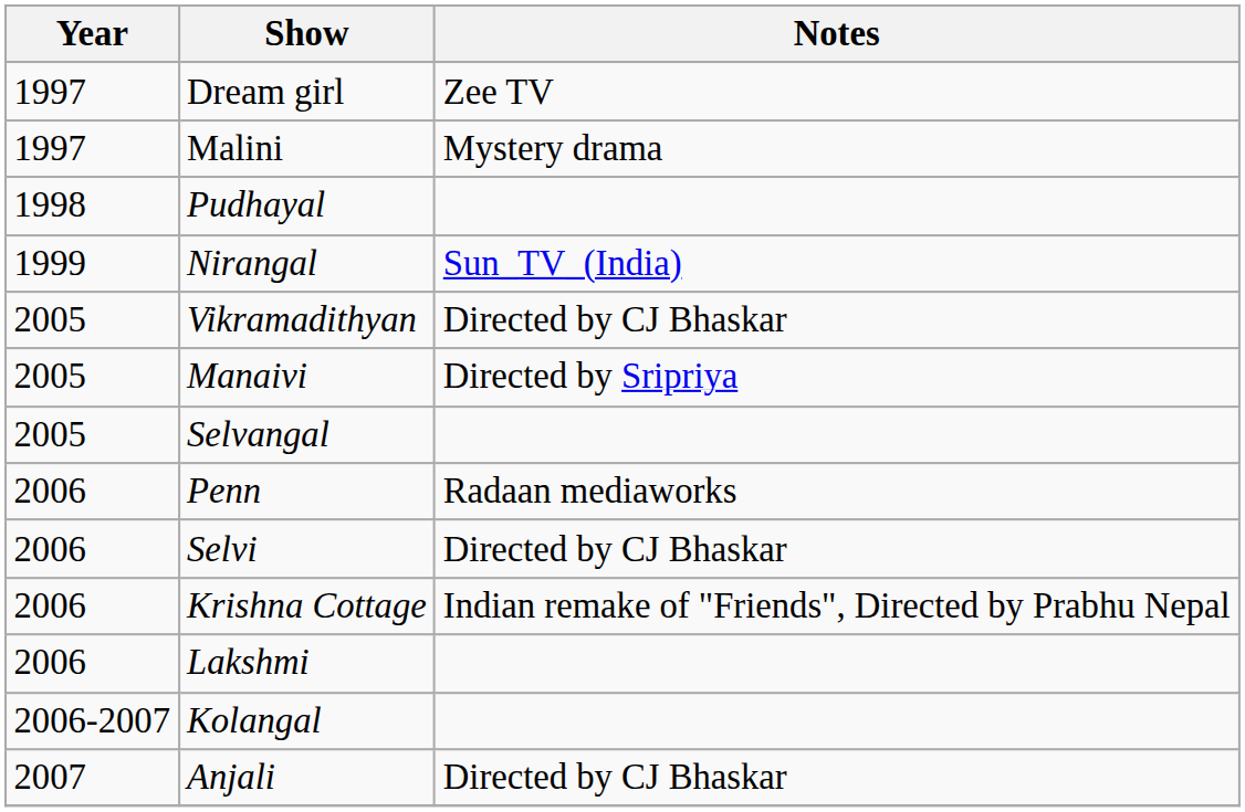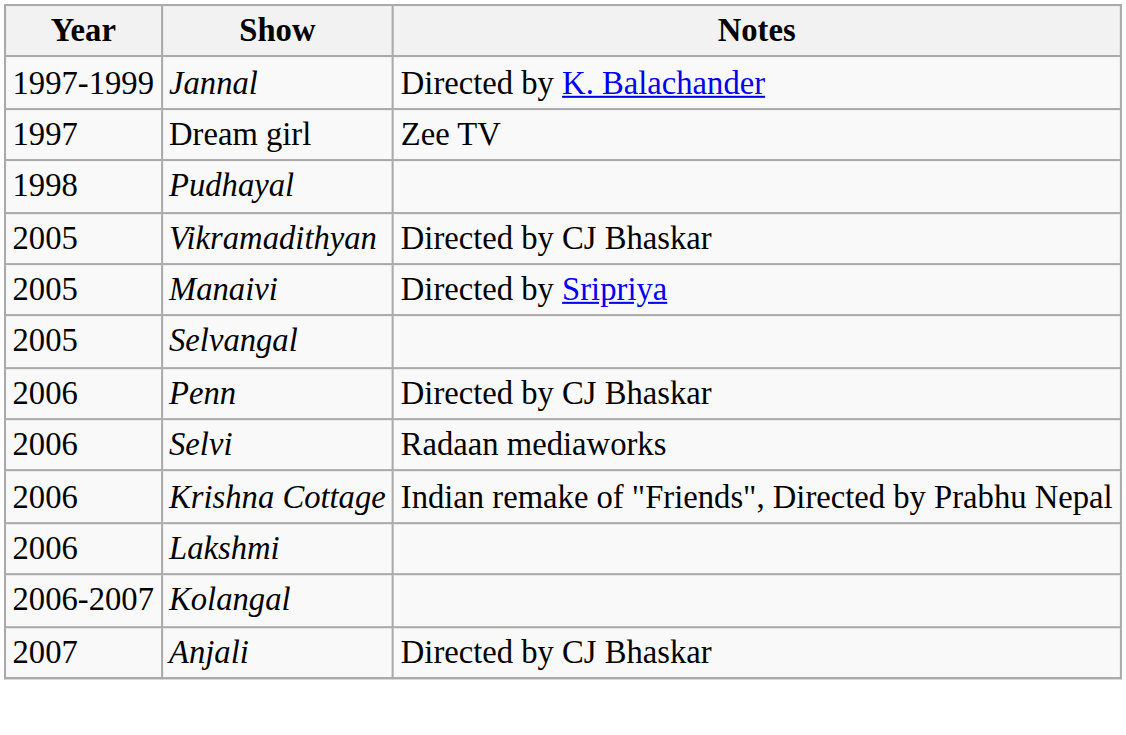 <table class="wikitable">
 <tr style="background:#ccc; text-align:center;">
 <th>Year</th>
 <th>Show</th>
 <th>Notes</th>
 </tr>
 <tr>
+<td>1997-1999</td>
+<td><em>Jannal</em></td>
+<td>Directed by <a href='#'>K. Balachander</a></td>
+</tr>
+<tr>
 <td>1997</td>
 <td>Dream girl</td>
 <td>Zee TV</td>
 </tr>
 <tr>
-<td>1997</td>
-<td>Malini</td>
-<td>Mystery drama</td>
-</tr>
-<tr>
 <td>1998</td>
 <td><em>Pudhayal</em></td>
 <td></td>
-</tr>
-<tr>
-<td>1999</td>
-<td><em>Nirangal</em></td>
-<td><a href='#'>Sun_TV_(India)</a></td>
 </tr>
 <tr>
 <td>2005</td>
 <td><em>Vikramadithyan</em></td>
 <td>Directed by CJ Bhaskar</td>
 </tr>
 <tr>
 <td>2005</td>
 <td><em>Manaivi</em></td>
 <td>Directed by <a href='#'>Sripriya</a></td>
 </tr>
 <tr>
 <td>2005</td>
 <td><em>Selvangal</em></td>
 <td></td>
 </tr>
 <tr>
 <td>2006</td>
 <td><em>Penn</em></td>
-<td>Radaan mediaworks</td>
+<td>Directed by CJ Bhaskar</td>
 </tr>
 <tr>
 <td>2006</td>
 <td><em>Selvi</em></td>
-<td>Directed by CJ Bhaskar</td>
+<td>Radaan mediaworks</td>
 </tr>
 <tr>
 <td>2006</td>
 <td><em>Krishna Cottage</em> </td>
 <td>Indian remake of "Friends", Directed by Prabhu Nepal</td>
 </tr>
 <tr>
 <td>2006</td>
 <td><em>Lakshmi</em></td>
 <td></td>
 </tr>
 <tr>
 <td>2006-2007</td>
 <td><em>Kolangal</em></td>
 <td></td>
 </tr>
 <tr>
 <td>2007</td>
 <td><em>Anjali</em></td>
 <td>Directed by CJ Bhaskar</td>
 </tr>
 <tr>
 </tr>
 </table>
